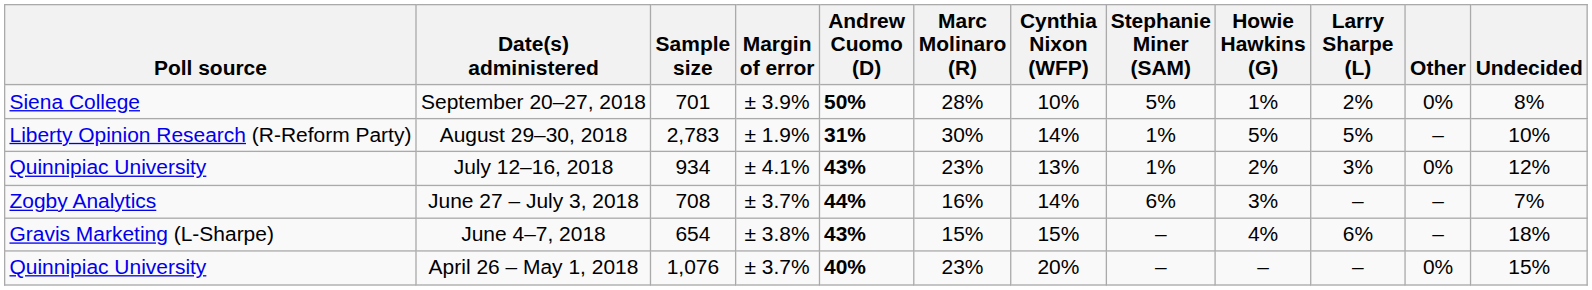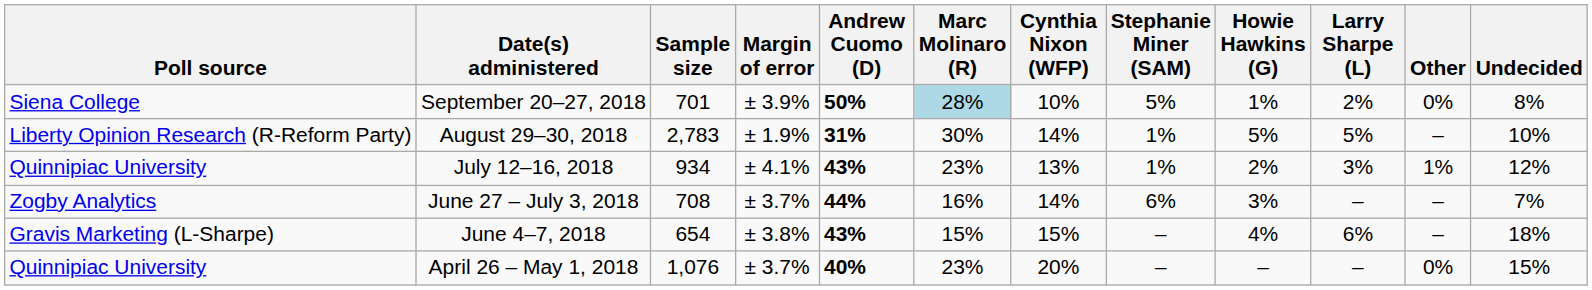 <table class="wikitable">
 <tr valign=bottom>
 <th>Poll source</th>
 <th>Date(s)<br>administered</th>
 <th>Sample<br>size</th>
 <th>Margin<br>of error</th>
 <th style="width:65px;">Andrew<br>Cuomo<br>(D)</th>
 <th style="width:65px;">Marc<br>Molinaro<br>(R)</th>
 <th style="width:65px;">Cynthia<br>Nixon<br>(WFP)</th>
 <th style="width:65px;">Stephanie<br>Miner<br>(SAM)</th>
 <th style="width:65px;">Howie<br>Hawkins<br>(G)</th>
 <th style="width:65px;">Larry<br>Sharpe<br>(L)</th>
 <th>Other</th>
 <th>Undecided</th>
 </tr>
 <tr>
 <td><a href='#'>Siena College</a></td>
 <td align=center>September 20–27, 2018</td>
 <td align=center>701</td>
 <td align=center>± 3.9%</td>
 <td><strong>50%</strong></td>
-<td align=center>28%</td>
+<td align=center style="background: lightblue;">28%</td>
 <td align=center>10%</td>
 <td align=center>5%</td>
 <td align=center>1%</td>
 <td align=center>2%</td>
 <td align=center>0%</td>
 <td align=center>8%</td>
 </tr>
 <tr>
 <td><a href='#'>Liberty Opinion Research</a> (R-Reform Party)</td>
 <td align=center>August 29–30, 2018</td>
 <td align=center>2,783</td>
 <td align=center>± 1.9%</td>
 <td><strong>31%</strong></td>
 <td align=center>30%</td>
 <td align=center>14%</td>
 <td align=center>1%</td>
 <td align=center>5%</td>
 <td align=center>5%</td>
 <td align=center>–</td>
 <td align=center>10%</td>
 </tr>
 <tr>
 <td><a href='#'>Quinnipiac University</a></td>
 <td align=center>July 12–16, 2018</td>
 <td align=center>934</td>
 <td align=center>± 4.1%</td>
 <td><strong>43%</strong></td>
 <td align=center>23%</td>
 <td align=center>13%</td>
 <td align=center>1%</td>
 <td align=center>2%</td>
 <td align=center>3%</td>
-<td align=center>0%</td>
+<td align=center>1%</td>
 <td align=center>12%</td>
 </tr>
 <tr>
 <td><a href='#'>Zogby Analytics</a></td>
 <td align=center>June 27 – July 3, 2018</td>
 <td align=center>708</td>
 <td align=center>± 3.7%</td>
 <td><strong>44%</strong></td>
 <td align=center>16%</td>
 <td align=center>14%</td>
 <td align=center>6%</td>
 <td align=center>3%</td>
 <td align=center>–</td>
 <td align=center>–</td>
 <td align=center>7%</td>
 </tr>
 <tr>
 <td><a href='#'>Gravis Marketing</a> (L-Sharpe)</td>
 <td align=center>June 4–7, 2018</td>
 <td align=center>654</td>
 <td align=center>± 3.8%</td>
 <td><strong>43%</strong></td>
 <td align=center>15%</td>
 <td align=center>15%</td>
 <td align=center>–</td>
 <td align=center>4%</td>
 <td align=center>6%</td>
 <td align=center>–</td>
 <td align=center>18%</td>
 </tr>
 <tr>
 <td><a href='#'>Quinnipiac University</a></td>
 <td align=center>April 26 – May 1, 2018</td>
 <td align=center>1,076</td>
 <td align=center>± 3.7%</td>
 <td><strong>40%</strong></td>
 <td align=center>23%</td>
 <td align=center>20%</td>
 <td align=center>–</td>
 <td align=center>–</td>
 <td align=center>–</td>
 <td align=center>0%</td>
 <td align=center>15%</td>
 </tr>
 </table>
